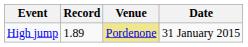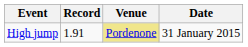 <table class="wikitable">
 <tr>
 <th>Event</th>
 <th>Record</th>
 <th>Venue</th>
 <th>Date</th>
 </tr>
 <tr>
 <td><a href='#'>High jump</a></td>
-<td>1.89</td>
+<td>1.91</td>
 <td style="background: khaki;"><a href='#'>Pordenone</a></td>
 <td>31 January 2015</td>
 </tr>
 </table>
